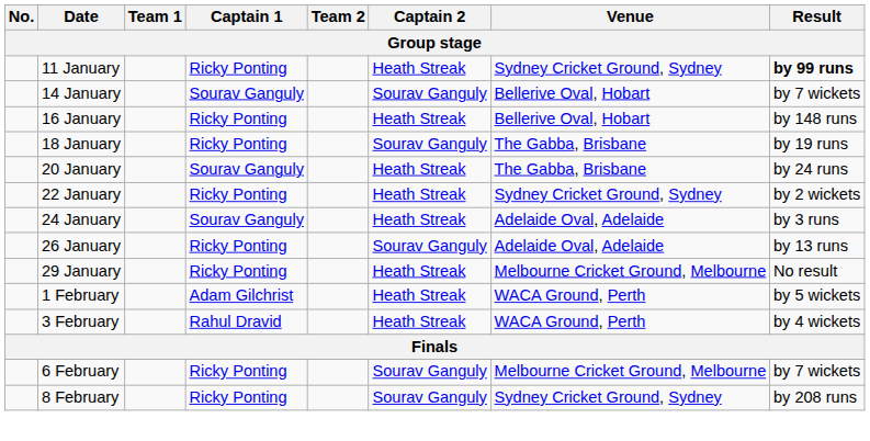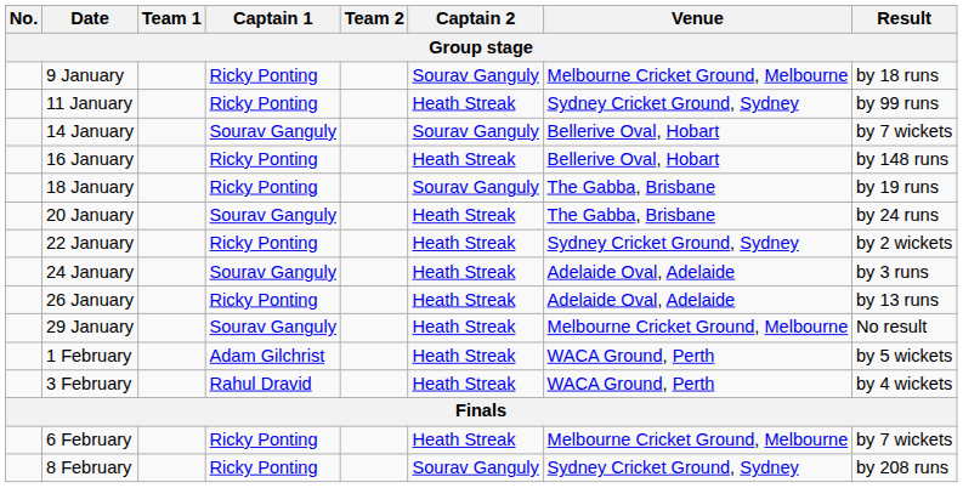 <table class="wikitable">
 <tr>
 <th>No.</th>
 <th>Date</th>
 <th>Team 1</th>
 <th>Captain 1</th>
 <th>Team 2</th>
 <th>Captain 2</th>
 <th>Venue</th>
 <th>Result</th>
 </tr>
 <tr>
 <th colspan="8">Group stage</th>
 </tr>
 <tr>
 <td></td>
+<td>9 January</td>
+<td></td>
+<td><a href='#'>Ricky Ponting</a></td>
+<td></td>
+<td><a href='#'>Sourav Ganguly</a></td>
+<td><a href='#'>Melbourne Cricket Ground</a>, <a href='#'>Melbourne</a></td>
+<td> by 18 runs</td>
+</tr>
+<tr>
+<td></td>
 <td>11 January</td>
 <td></td>
 <td><a href='#'>Ricky Ponting</a></td>
 <td></td>
 <td><a href='#'>Heath Streak</a></td>
 <td><a href='#'>Sydney Cricket Ground</a>, <a href='#'>Sydney</a></td>
-<td><strong> by 99 runs</strong></td>
+<td> by 99 runs</td>
 </tr>
 <tr>
 <td></td>
 <td>14 January</td>
 <td></td>
 <td><a href='#'>Sourav Ganguly</a></td>
 <td></td>
 <td><a href='#'>Sourav Ganguly</a></td>
 <td><a href='#'>Bellerive Oval</a>, <a href='#'>Hobart</a></td>
 <td> by 7 wickets</td>
 </tr>
 <tr>
 <td></td>
 <td>16 January</td>
 <td></td>
 <td><a href='#'>Ricky Ponting</a></td>
 <td></td>
 <td><a href='#'>Heath Streak</a></td>
 <td><a href='#'>Bellerive Oval</a>, <a href='#'>Hobart</a></td>
 <td> by 148 runs</td>
 </tr>
 <tr>
 <td></td>
 <td>18 January</td>
 <td></td>
 <td><a href='#'>Ricky Ponting</a></td>
 <td></td>
 <td><a href='#'>Sourav Ganguly</a></td>
 <td><a href='#'>The Gabba</a>, <a href='#'>Brisbane</a></td>
 <td> by 19 runs</td>
 </tr>
 <tr>
 <td></td>
 <td>20 January</td>
 <td></td>
 <td><a href='#'>Sourav Ganguly</a></td>
 <td></td>
 <td><a href='#'>Heath Streak</a></td>
 <td><a href='#'>The Gabba</a>, <a href='#'>Brisbane</a></td>
 <td> by 24 runs</td>
 </tr>
 <tr>
 <td></td>
 <td>22 January</td>
 <td></td>
 <td><a href='#'>Ricky Ponting</a></td>
 <td></td>
 <td><a href='#'>Heath Streak</a></td>
 <td><a href='#'>Sydney Cricket Ground</a>, <a href='#'>Sydney</a></td>
 <td> by 2 wickets</td>
 </tr>
 <tr>
 <td></td>
 <td>24 January</td>
 <td></td>
 <td><a href='#'>Sourav Ganguly</a></td>
 <td></td>
 <td><a href='#'>Heath Streak</a></td>
 <td><a href='#'>Adelaide Oval</a>, <a href='#'>Adelaide</a></td>
 <td> by 3 runs</td>
 </tr>
 <tr>
 <td></td>
 <td>26 January</td>
 <td></td>
 <td><a href='#'>Ricky Ponting</a></td>
 <td></td>
-<td><a href='#'>Sourav Ganguly</a></td>
+<td><a href='#'>Heath Streak</a></td>
 <td><a href='#'>Adelaide Oval</a>, <a href='#'>Adelaide</a></td>
 <td> by 13 runs</td>
 </tr>
 <tr>
 <td></td>
 <td>29 January</td>
 <td></td>
-<td><a href='#'>Ricky Ponting</a></td>
+<td><a href='#'>Sourav Ganguly</a></td>
 <td></td>
 <td><a href='#'>Heath Streak</a></td>
 <td><a href='#'>Melbourne Cricket Ground</a>, <a href='#'>Melbourne</a></td>
 <td>No result</td>
 </tr>
 <tr>
 <td></td>
 <td>1 February</td>
 <td></td>
 <td><a href='#'>Adam Gilchrist</a></td>
 <td></td>
 <td><a href='#'>Heath Streak</a></td>
 <td><a href='#'>WACA Ground</a>, <a href='#'>Perth</a></td>
 <td> by 5 wickets</td>
 </tr>
 <tr>
 <td></td>
 <td>3 February</td>
 <td></td>
 <td><a href='#'>Rahul Dravid</a></td>
 <td></td>
 <td><a href='#'>Heath Streak</a></td>
 <td><a href='#'>WACA Ground</a>, <a href='#'>Perth</a></td>
 <td> by 4 wickets</td>
 </tr>
 <tr>
 <th colspan="8">Finals</th>
 </tr>
 <tr>
 <td></td>
 <td>6 February</td>
 <td></td>
 <td><a href='#'>Ricky Ponting</a></td>
 <td></td>
-<td><a href='#'>Sourav Ganguly</a></td>
+<td><a href='#'>Heath Streak</a></td>
 <td><a href='#'>Melbourne Cricket Ground</a>, <a href='#'>Melbourne</a></td>
 <td> by 7 wickets</td>
 </tr>
 <tr>
 <td></td>
 <td>8 February</td>
 <td></td>
 <td><a href='#'>Ricky Ponting</a></td>
 <td></td>
 <td><a href='#'>Sourav Ganguly</a></td>
 <td><a href='#'>Sydney Cricket Ground</a>, <a href='#'>Sydney</a></td>
 <td> by 208 runs</td>
 </tr>
 </table>
